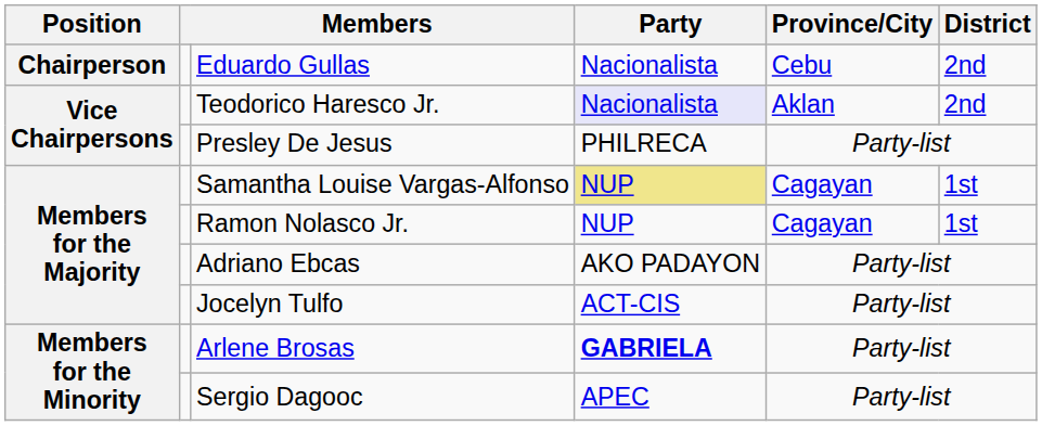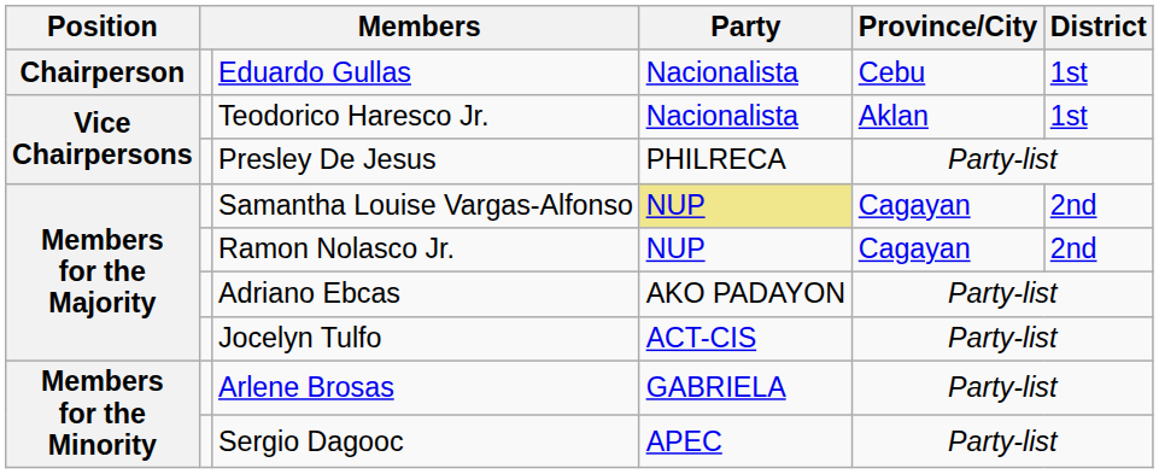 <table class="wikitable" style="font-size: 100%;">
 <tr>
 <th>Position</th>
 <th colspan="2">Members</th>
 <th>Party</th>
 <th>Province/City</th>
 <th>District</th>
 </tr>
 <tr>
 <th>Chairperson</th>
 <td></td>
 <td><a href='#'>Eduardo Gullas</a></td>
 <td><a href='#'>Nacionalista</a></td>
 <td><a href='#'>Cebu</a></td>
-<td><a href='#'>2nd</a></td>
+<td><a href='#'>1st</a></td>
 </tr>
 <tr>
 <th rowspan="2">Vice<br>Chairpersons</th>
 <td></td>
 <td>Teodorico Haresco Jr.</td>
-<td style="background: lavender;"><a href='#'>Nacionalista</a></td>
+<td><a href='#'>Nacionalista</a></td>
 <td><a href='#'>Aklan</a></td>
-<td><a href='#'>2nd</a></td>
+<td><a href='#'>1st</a></td>
 </tr>
 <tr>
 <td></td>
 <td>Presley De Jesus</td>
 <td>PHILRECA</td>
 <td align="center" colspan="2"><em>Party-list</em></td>
 </tr>
 <tr>
 <th rowspan="4">Members<br>for the<br>Majority</th>
 <td></td>
 <td>Samantha Louise Vargas-Alfonso</td>
 <td style="background: khaki;"><a href='#'>NUP</a></td>
 <td><a href='#'>Cagayan</a></td>
-<td><a href='#'>1st</a></td>
+<td><a href='#'>2nd</a></td>
 </tr>
 <tr>
 <td></td>
 <td>Ramon Nolasco Jr.</td>
 <td><a href='#'>NUP</a></td>
 <td><a href='#'>Cagayan</a></td>
-<td><a href='#'>1st</a></td>
+<td><a href='#'>2nd</a></td>
 </tr>
 <tr>
 <td></td>
 <td>Adriano Ebcas</td>
 <td>AKO PADAYON</td>
 <td align="center" colspan="2"><em>Party-list</em></td>
 </tr>
 <tr>
 <td></td>
 <td>Jocelyn Tulfo</td>
 <td><a href='#'>ACT-CIS</a></td>
 <td align="center" colspan="2"><em>Party-list</em></td>
 </tr>
 <tr>
 <th rowspan="2">Members<br>for the<br>Minority</th>
 <td></td>
 <td><a href='#'>Arlene Brosas</a></td>
-<td><strong><a href='#'>GABRIELA</a></strong></td>
+<td><a href='#'>GABRIELA</a></td>
 <td align="center" colspan="2"><em>Party-list</em></td>
 </tr>
 <tr>
 <td></td>
 <td>Sergio Dagooc</td>
 <td><a href='#'>APEC</a></td>
 <td align="center" colspan="2"><em>Party-list</em></td>
 </tr>
 </table>
